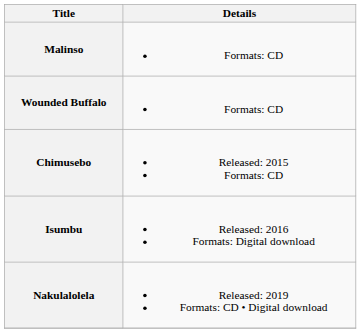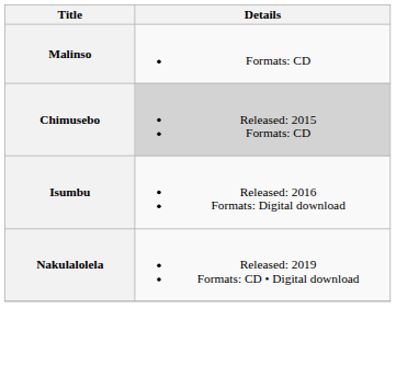 <table class="wikitable sortable plainrowheaders" style="text-align:center">
 <tr>
 <th scope="col" style="width:10em">Title</th>
 <th scope="col" style="width:20em">Details</th>
 </tr>
 <tr>
 <th>Malinso</th>
 <td><br><ul><li>Formats: CD</li></ul></td>
 </tr>
 <tr>
-<th>Wounded Buffalo</th>
-<td><br><ul><li>Formats: CD</li></ul></td>
-</tr>
-<tr>
 <th>Chimusebo</th>
-<td><br><ul><li>Released: 2015</li><li>Formats: CD</li></ul></td>
+<td style="background: lightgrey;"><br><ul><li>Released: 2015</li><li>Formats: CD</li></ul></td>
 </tr>
 <tr>
 <th>Isumbu</th>
 <td><br><ul><li>Released: 2016</li><li>Formats: Digital download</li></ul></td>
 </tr>
 <tr>
 <th>Nakulalolela</th>
 <td><br><ul><li>Released: 2019</li><li>Formats: CD • Digital download</li></ul></td>
 </tr>
 <tr>
 </tr>
 </table>
